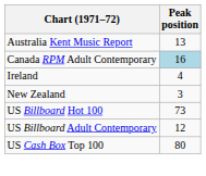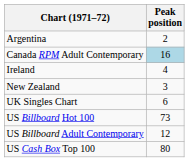 <table class="wikitable sortable">
 <tr>
 <th>Chart (1971–72)</th>
 <th>Peak<br>position</th>
 </tr>
 <tr>
-<td>Australia <a href='#'>Kent Music Report</a></td>
-<td style="text-align:center;">13</td>
+<td>Argentina</td>
+<td align="center">2</td>
 </tr>
 <tr>
 <td>Canada <a href='#'><em>RPM</em></a> Adult Contemporary</td>
 <td style="background: lightblue; text-align:center;">16</td>
 </tr>
 <tr>
 <td>Ireland</td>
 <td style="text-align:center;">4</td>
 </tr>
 <tr>
 <td>New Zealand</td>
 <td style="text-align:center;">3</td>
 </tr>
 <tr>
+<td>UK Singles Chart</td>
+<td style="text-align:center;">6</td>
+</tr>
+<tr>
 <td>US <em><a href='#'>Billboard</a></em> <a href='#'>Hot 100</a></td>
 <td style="text-align:center;">73</td>
 </tr>
 <tr>
 <td>US <em>Billboard</em> <a href='#'>Adult Contemporary</a></td>
 <td align="center">12</td>
 </tr>
 <tr>
 <td>US <em><a href='#'>Cash Box</a></em> Top 100</td>
 <td style="text-align:center;">80</td>
 </tr>
 </table>
